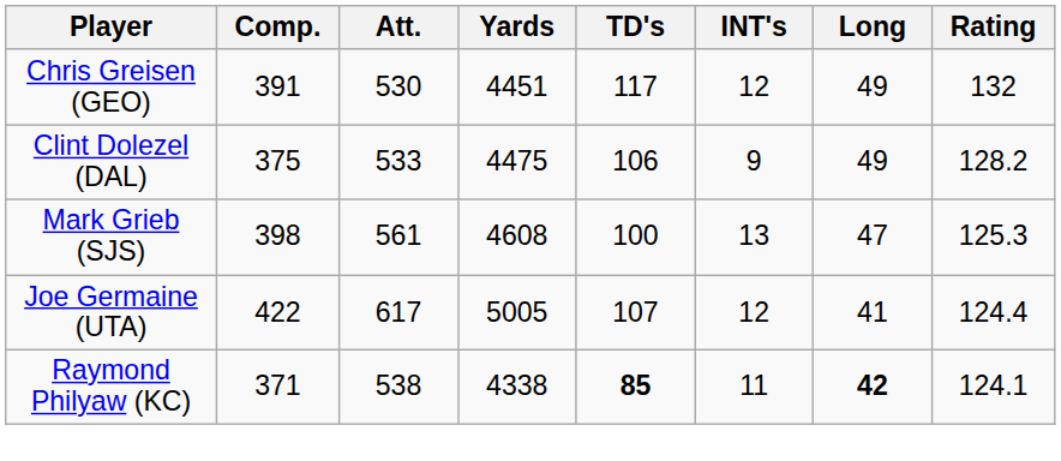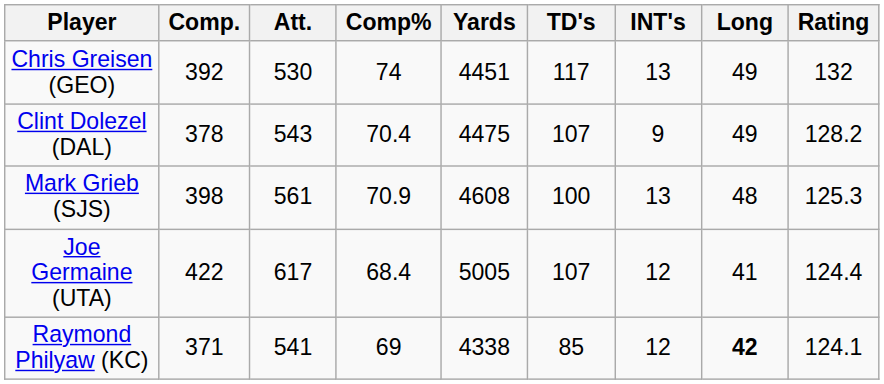 <table class="wikitable sortable">
 <tr>
 <th bgcolor="#DDDDFF" width="16%">Player</th>
 <th bgcolor="#DDDDFF" width="9%">Comp.</th>
 <th bgcolor="#DDDDFF" width="9%">Att.</th>
+<th bgcolor="#DDDDFF" width="9%">Comp%</th>
 <th bgcolor="#DDDDFF" width="9%">Yards</th>
 <th bgcolor="#DDDDFF" width="9%">TD's</th>
 <th bgcolor="#DDDDFF" width="9%">INT's</th>
 <th bgcolor="#DDDDFF" width="9%">Long</th>
 <th bgcolor="#DDDDFF" width="9%">Rating</th>
 </tr>
 <tr align="center">
 <td><a href='#'>Chris Greisen</a> (GEO)</td>
-<td>391</td>
+<td>392</td>
 <td>530</td>
+<td>74</td>
 <td>4451</td>
 <td>117</td>
-<td>12</td>
+<td>13</td>
 <td>49</td>
 <td>132</td>
 </tr>
 <tr align="center">
 <td><a href='#'>Clint Dolezel</a> (DAL)</td>
-<td>375</td>
-<td>533</td>
+<td>378</td>
+<td>543</td>
+<td>70.4</td>
 <td>4475</td>
-<td>106</td>
+<td>107</td>
 <td>9</td>
 <td>49</td>
 <td>128.2</td>
 </tr>
 <tr align="center">
 <td><a href='#'>Mark Grieb</a> (SJS)</td>
 <td>398</td>
 <td>561</td>
+<td>70.9</td>
 <td>4608</td>
 <td>100</td>
 <td>13</td>
-<td>47</td>
+<td>48</td>
 <td>125.3</td>
 </tr>
 <tr align="center">
 <td><a href='#'>Joe Germaine</a> (UTA)</td>
 <td>422</td>
 <td>617</td>
+<td>68.4</td>
 <td>5005</td>
 <td>107</td>
 <td>12</td>
 <td>41</td>
 <td>124.4</td>
 </tr>
 <tr align="center">
 <td><a href='#'>Raymond Philyaw</a> (KC)</td>
 <td>371</td>
-<td>538</td>
+<td>541</td>
+<td>69</td>
 <td>4338</td>
-<td><strong>85</strong></td>
-<td>11</td>
+<td>85</td>
+<td>12</td>
 <td><strong>42</strong></td>
 <td>124.1</td>
 </tr>
 </table>
